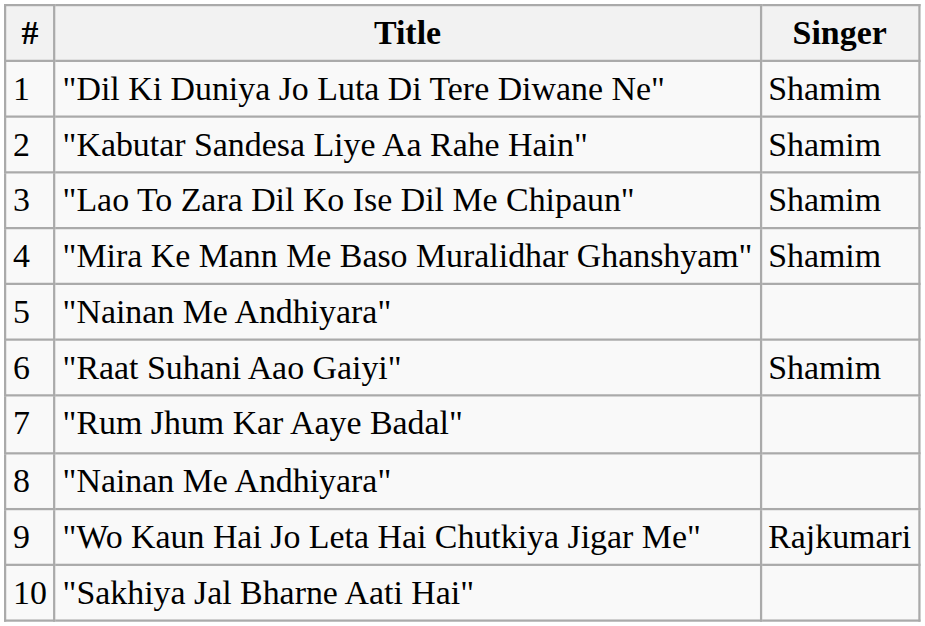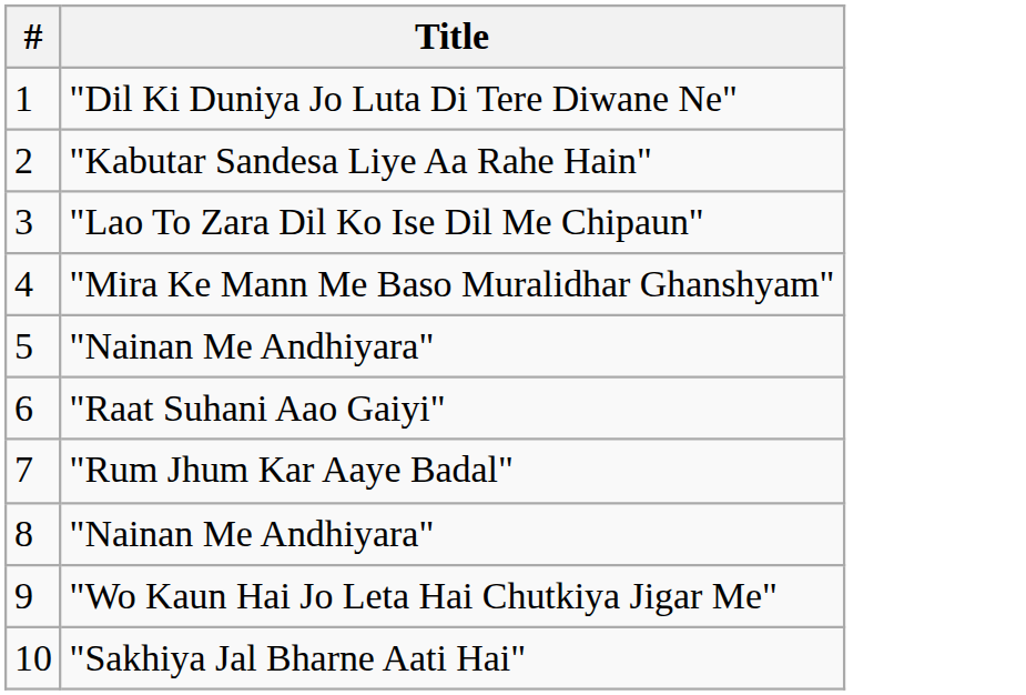 <table class="wikitable" style="font-size:95%;">
 <tr>
 <th>#</th>
 <th>Title</th>
-<th>Singer</th>
 </tr>
 <tr>
 <td>1</td>
 <td>"Dil Ki Duniya Jo Luta Di Tere Diwane Ne"</td>
-<td>Shamim</td>
 </tr>
 <tr>
 <td>2</td>
 <td>"Kabutar Sandesa Liye Aa Rahe Hain"</td>
-<td>Shamim</td>
 </tr>
 <tr>
 <td>3</td>
 <td>"Lao To Zara Dil Ko Ise Dil Me Chipaun"</td>
-<td>Shamim</td>
 </tr>
 <tr>
 <td>4</td>
 <td>"Mira Ke Mann Me Baso Muralidhar Ghanshyam"</td>
-<td>Shamim</td>
 </tr>
 <tr>
 <td>5</td>
 <td>"Nainan Me Andhiyara"</td>
-<td></td>
 </tr>
 <tr>
 <td>6</td>
 <td>"Raat Suhani Aao Gaiyi"</td>
-<td>Shamim</td>
 </tr>
 <tr>
 <td>7</td>
 <td>"Rum Jhum Kar Aaye Badal"</td>
-<td></td>
 </tr>
 <tr>
 <td>8</td>
 <td>"Nainan Me Andhiyara"</td>
-<td></td>
 </tr>
 <tr>
 <td>9</td>
 <td>"Wo Kaun Hai Jo Leta Hai Chutkiya Jigar Me"</td>
-<td>Rajkumari</td>
 </tr>
 <tr>
 <td>10</td>
 <td>"Sakhiya Jal Bharne Aati Hai"</td>
-<td></td>
 </tr>
 </table>
